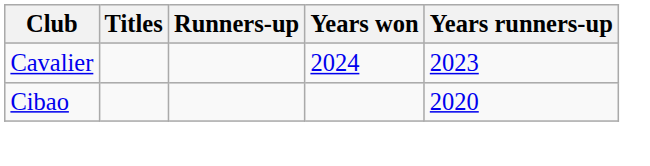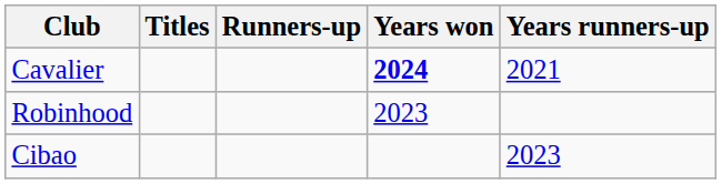 <table class="wikitable sortable" style="text-align: left;">
 <tr>
 <th>Club</th>
 <th>Titles</th>
 <th>Runners-up</th>
 <th>Years won</th>
 <th>Years runners-up</th>
 </tr>
 <tr>
 <td> <a href='#'>Cavalier</a></td>
 <td></td>
 <td></td>
-<td><a href='#'>2024</a></td>
+<td><strong><a href='#'>2024</a></strong></td>
+<td><a href='#'>2021</a></td>
+</tr>
+<tr>
+<td> <a href='#'>Robinhood</a></td>
+<td></td>
+<td></td>
 <td><a href='#'>2023</a></td>
+<td></td>
 </tr>
 <tr>
 <td> <a href='#'>Cibao</a></td>
 <td></td>
 <td></td>
 <td></td>
-<td><a href='#'>2020</a></td>
+<td><a href='#'>2023</a></td>
 </tr>
 </table>
